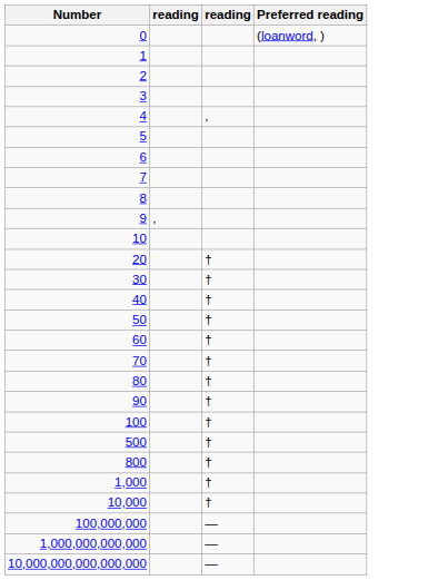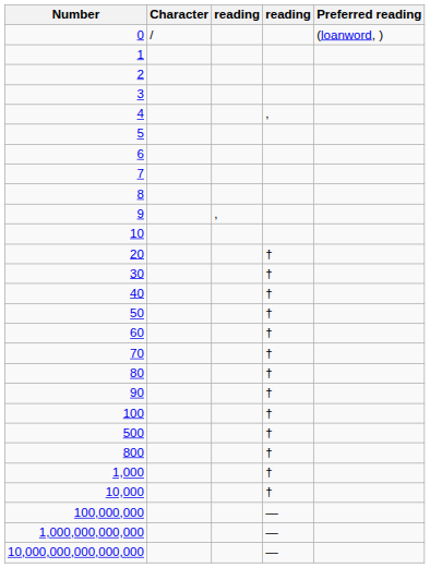 <table class="wikitable nounderlines">
 <tr>
 <th>Number</th>
+<th>Character</th>
 <th> reading</th>
 <th> reading</th>
 <th>Preferred reading</th>
 </tr>
 <tr>
 <td align="right"><a href='#'>0</a></td>
+<td> / </td>
 <td></td>
 <td></td>
 <td> (<a href='#'>loanword</a>, )</td>
 </tr>
 <tr>
 <td align="right"><a href='#'>1</a></td>
 <td></td>
 <td></td>
 <td></td>
+<td></td>
 </tr>
 <tr>
 <td align="right"><a href='#'>2</a></td>
+<td></td>
 <td></td>
 <td></td>
 <td></td>
 </tr>
 <tr>
 <td align="right"><a href='#'>3</a></td>
 <td></td>
 <td></td>
 <td></td>
+<td></td>
 </tr>
 <tr>
 <td align="right"><a href='#'>4</a></td>
+<td></td>
 <td></td>
 <td>, </td>
 <td></td>
 </tr>
 <tr>
 <td align="right"><a href='#'>5</a></td>
 <td></td>
 <td></td>
 <td></td>
+<td></td>
 </tr>
 <tr>
 <td align="right"><a href='#'>6</a></td>
+<td></td>
 <td></td>
 <td></td>
 <td></td>
 </tr>
 <tr>
 <td align="right"><a href='#'>7</a></td>
 <td></td>
 <td></td>
 <td></td>
+<td></td>
 </tr>
 <tr>
 <td align="right"><a href='#'>8</a></td>
 <td></td>
 <td></td>
 <td></td>
+<td></td>
 </tr>
 <tr>
 <td align="right"><a href='#'>9</a></td>
+<td></td>
 <td>, </td>
 <td></td>
 <td></td>
 </tr>
 <tr>
 <td align="right"><a href='#'>10</a></td>
 <td></td>
 <td></td>
 <td></td>
+<td></td>
 </tr>
 <tr>
 <td align="right"><a href='#'>20</a></td>
+<td></td>
 <td></td>
 <td>†</td>
 <td></td>
 </tr>
 <tr>
 <td align="right"><a href='#'>30</a></td>
 <td></td>
+<td></td>
 <td>†</td>
 <td></td>
 </tr>
 <tr>
 <td align="right"><a href='#'>40</a></td>
+<td></td>
 <td></td>
 <td>†</td>
 <td></td>
 </tr>
 <tr>
 <td align="right"><a href='#'>50</a></td>
 <td></td>
+<td></td>
 <td>†</td>
 <td></td>
 </tr>
 <tr>
 <td align="right"><a href='#'>60</a></td>
+<td></td>
 <td></td>
 <td>†</td>
 <td></td>
 </tr>
 <tr>
 <td align="right"><a href='#'>70</a></td>
 <td></td>
+<td></td>
 <td>†</td>
 <td></td>
 </tr>
 <tr>
 <td align="right"><a href='#'>80</a></td>
+<td></td>
 <td></td>
 <td>†</td>
 <td></td>
 </tr>
 <tr>
 <td align="right"><a href='#'>90</a></td>
 <td></td>
+<td></td>
 <td>†</td>
 <td></td>
 </tr>
 <tr>
 <td align="right"><a href='#'>100</a></td>
+<td></td>
 <td></td>
 <td>†</td>
 <td></td>
 </tr>
 <tr>
 <td align="right"><a href='#'>500</a></td>
 <td></td>
+<td></td>
 <td>†</td>
 <td></td>
 </tr>
 <tr>
 <td align="right"><a href='#'>800</a></td>
+<td></td>
 <td></td>
 <td>†</td>
 <td></td>
 </tr>
 <tr>
 <td align="right"><a href='#'>1,000</a></td>
 <td></td>
+<td></td>
 <td>†</td>
 <td></td>
 </tr>
 <tr>
 <td align="right"><a href='#'>10,000</a></td>
+<td></td>
 <td></td>
 <td>†</td>
 <td></td>
 </tr>
 <tr>
 <td align="right"><a href='#'>100,000,000</a></td>
 <td></td>
+<td></td>
 <td>—</td>
 <td></td>
 </tr>
 <tr>
 <td align="right"><a href='#'>1,000,000,000,000</a></td>
+<td></td>
 <td></td>
 <td>—</td>
 <td></td>
 </tr>
 <tr>
 <td align="right"><a href='#'>10,000,000,000,000,000</a></td>
 <td></td>
+<td></td>
 <td>—</td>
 <td></td>
 </tr>
 </table>
